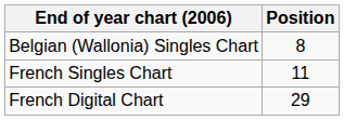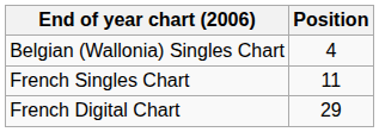 <table class="wikitable sortable">
 <tr>
 <th align="left">End of year chart (2006)</th>
 <th align="left">Position</th>
 </tr>
 <tr>
 <td align="left">Belgian (Wallonia) Singles Chart</td>
-<td align="center">8</td>
+<td align="center">4</td>
 </tr>
 <tr>
 <td align="left">French Singles Chart</td>
 <td align="center">11</td>
 </tr>
 <tr>
 <td align="left">French Digital Chart</td>
 <td align="center">29</td>
 </tr>
 <tr>
 </tr>
 </table>
